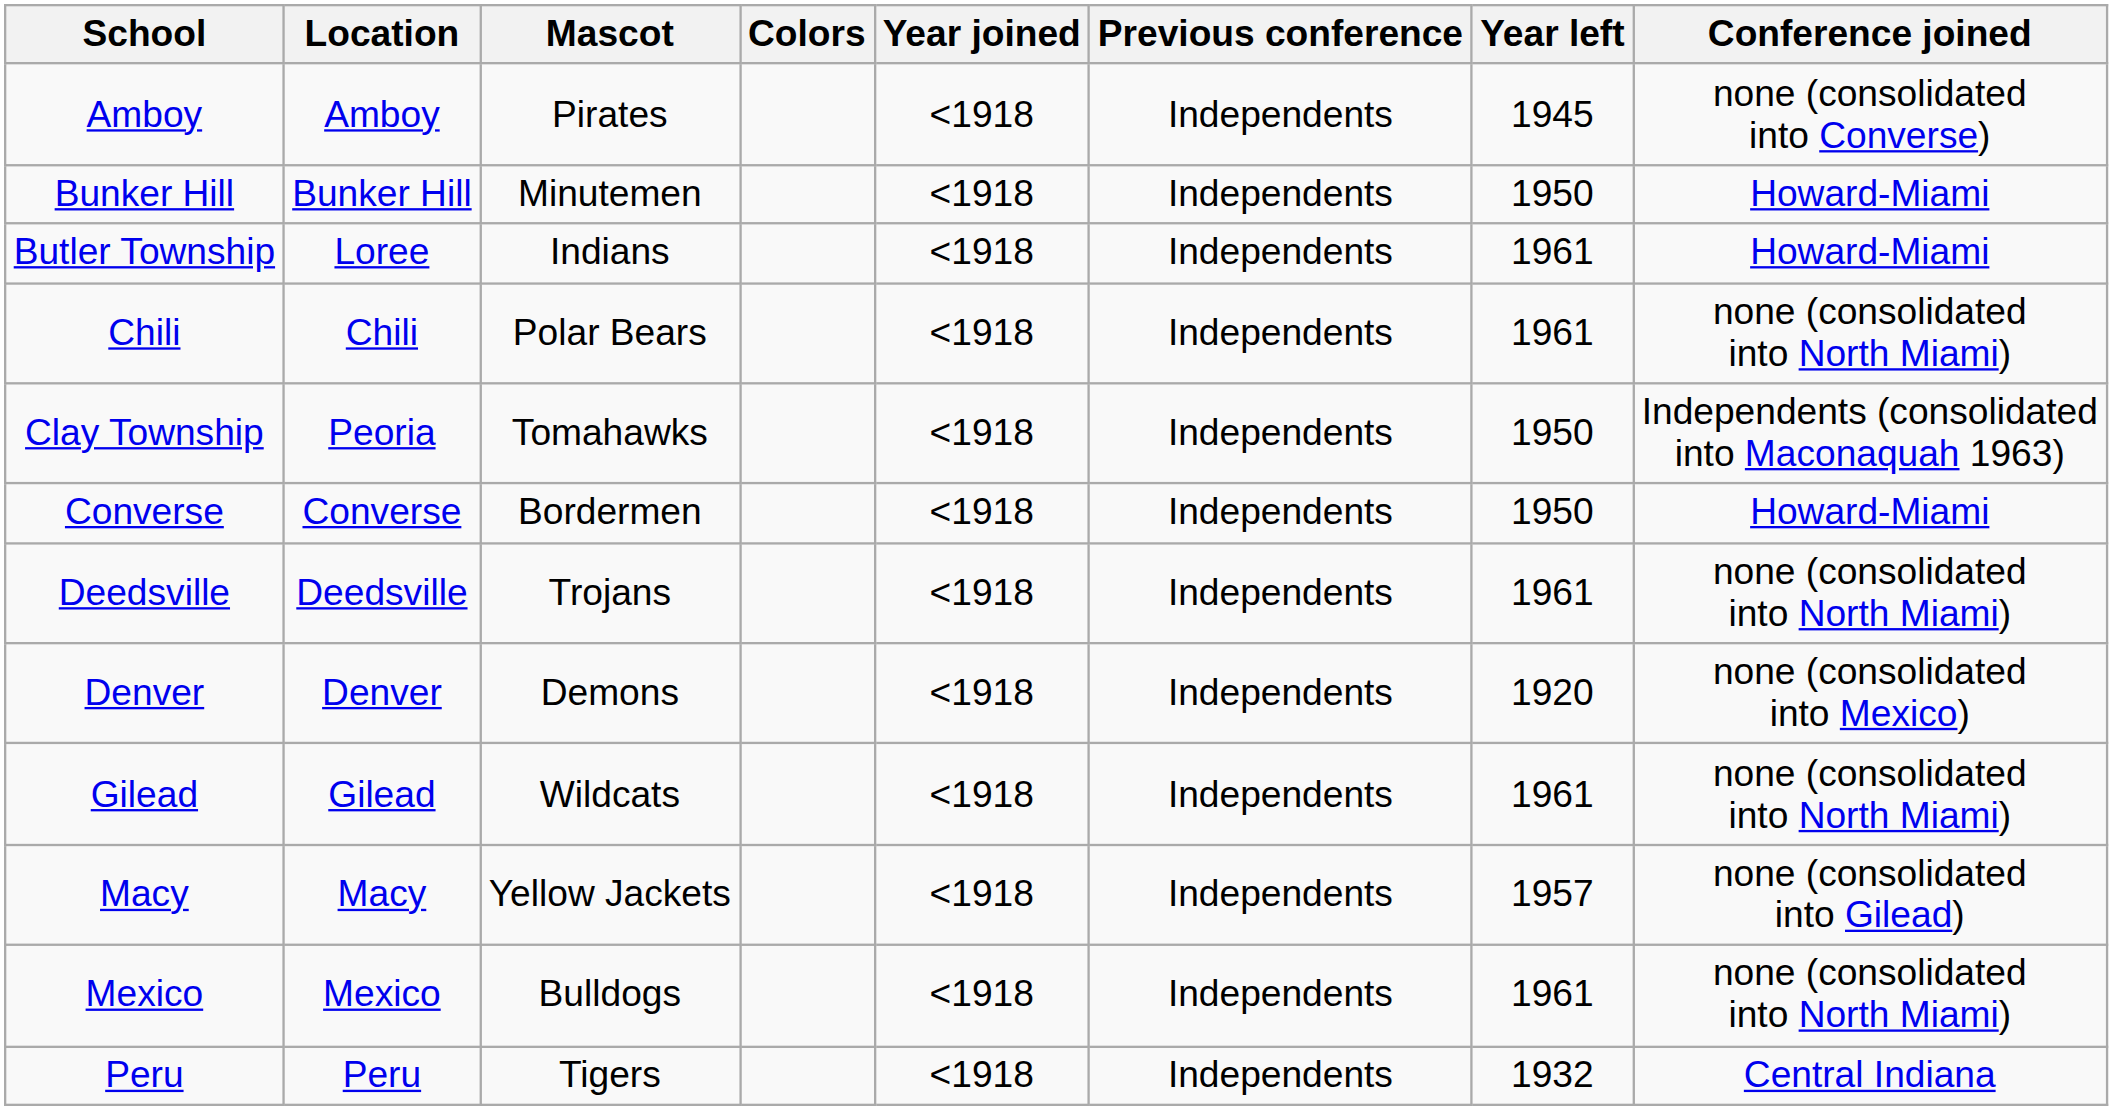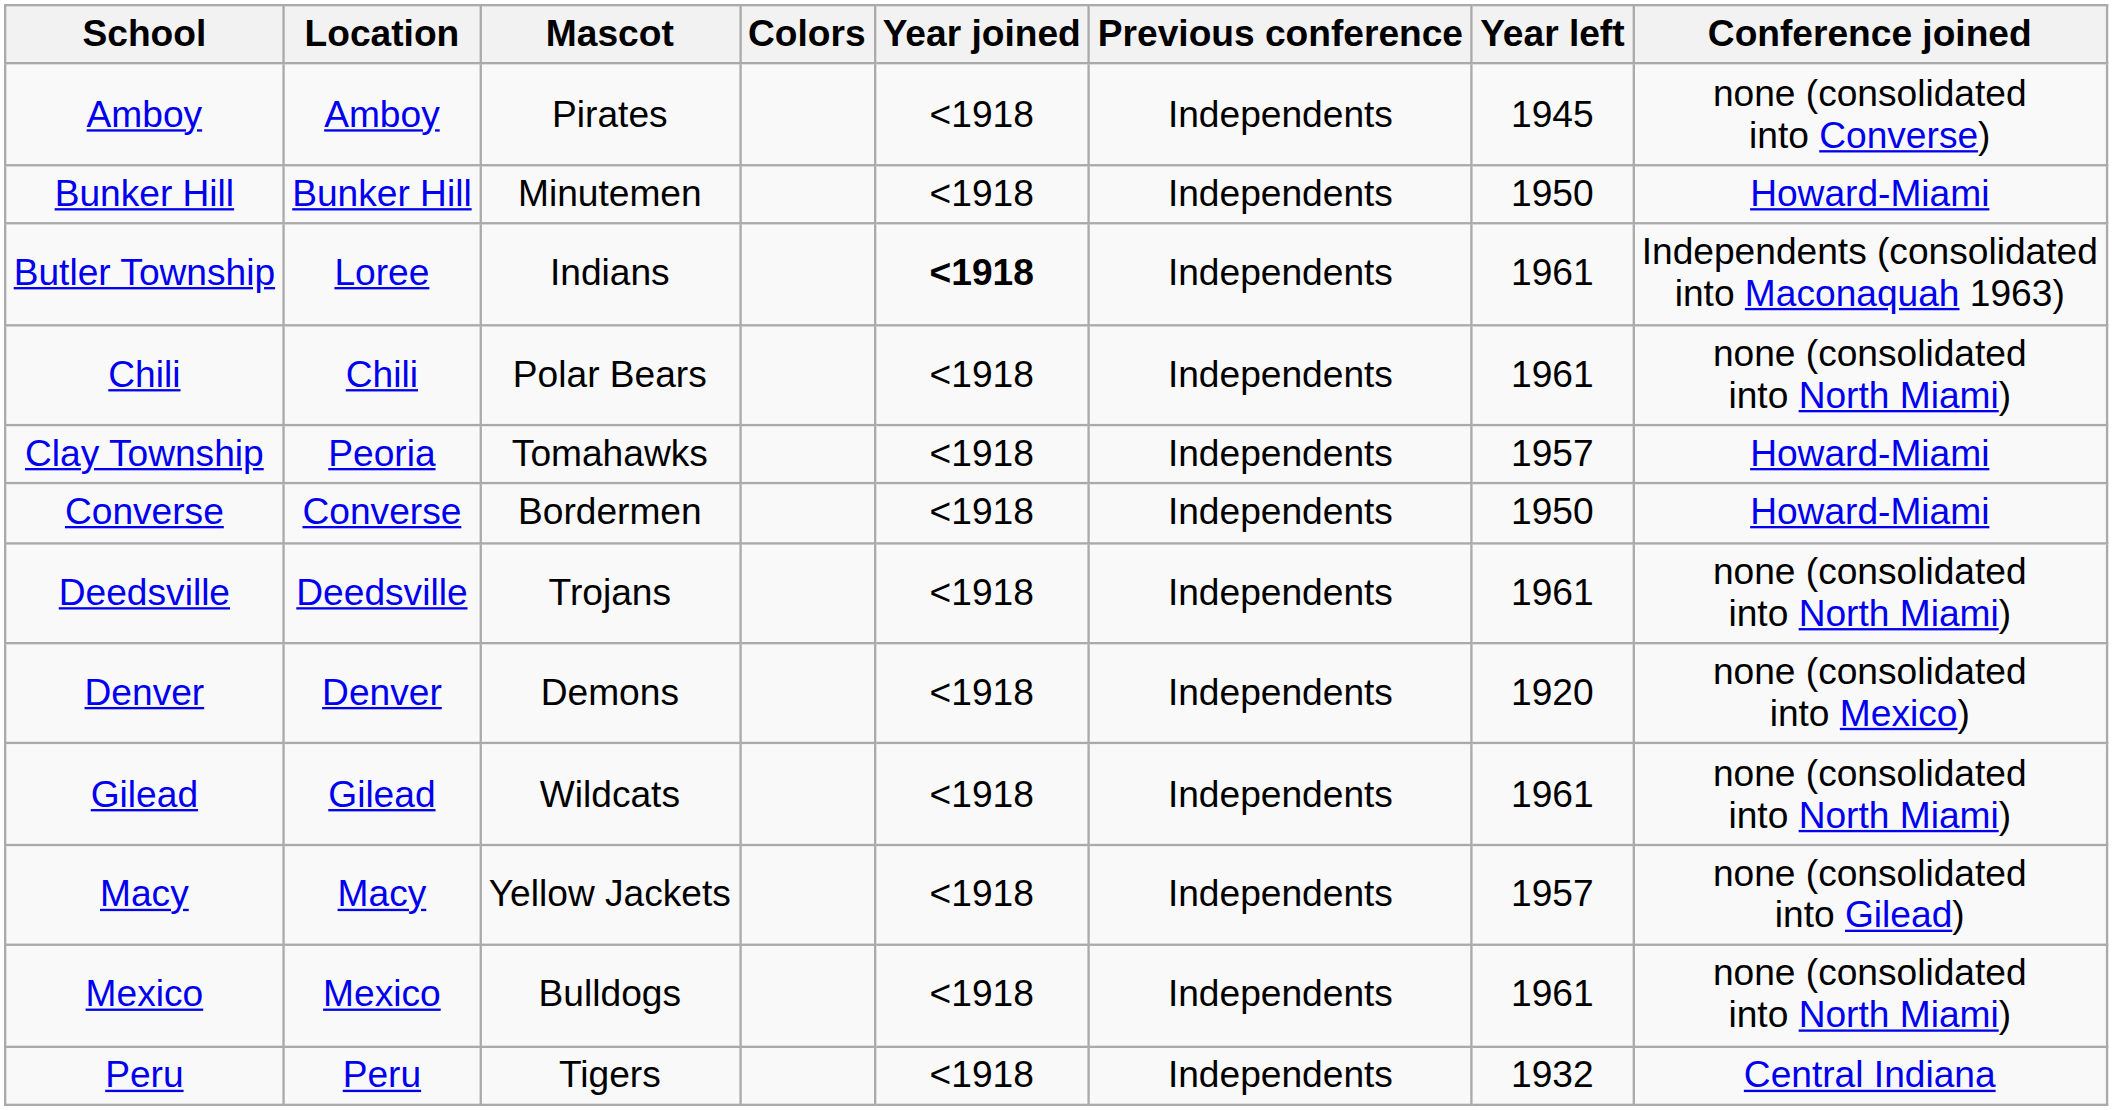 <table class="wikitable" style="text-align:center;">
 <tr>
 <th>School</th>
 <th>Location</th>
 <th>Mascot</th>
 <th>Colors</th>
 <th>Year joined</th>
 <th>Previous conference</th>
 <th>Year left</th>
 <th>Conference joined</th>
 </tr>
 <tr>
 <td><a href='#'>Amboy</a></td>
 <td><a href='#'>Amboy</a></td>
 <td>Pirates</td>
 <td> </td>
 <td><1918</td>
 <td>Independents</td>
 <td>1945</td>
 <td>none (consolidated<br>into <a href='#'>Converse</a>)</td>
 </tr>
 <tr>
 <td><a href='#'>Bunker Hill</a></td>
 <td><a href='#'>Bunker Hill</a></td>
 <td>Minutemen</td>
 <td> </td>
 <td><1918</td>
 <td>Independents</td>
 <td>1950</td>
 <td><a href='#'>Howard-Miami</a></td>
 </tr>
 <tr>
 <td><a href='#'>Butler Township</a></td>
 <td><a href='#'>Loree</a></td>
 <td>Indians</td>
 <td> </td>
-<td><1918</td>
+<td><strong><1918</strong></td>
 <td>Independents</td>
 <td>1961</td>
-<td><a href='#'>Howard-Miami</a></td>
+<td>Independents (consolidated<br>into <a href='#'>Maconaquah</a> 1963)</td>
 </tr>
 <tr>
 <td><a href='#'>Chili</a></td>
 <td><a href='#'>Chili</a></td>
 <td>Polar Bears</td>
 <td> </td>
 <td><1918</td>
 <td>Independents</td>
 <td>1961</td>
 <td>none (consolidated<br>into <a href='#'>North Miami</a>)</td>
 </tr>
 <tr>
 <td><a href='#'>Clay Township</a></td>
 <td><a href='#'>Peoria</a></td>
 <td>Tomahawks</td>
 <td> </td>
 <td><1918</td>
 <td>Independents</td>
-<td>1950</td>
-<td>Independents (consolidated<br>into <a href='#'>Maconaquah</a> 1963)</td>
+<td>1957</td>
+<td><a href='#'>Howard-Miami</a></td>
 </tr>
 <tr>
 <td><a href='#'>Converse</a></td>
 <td><a href='#'>Converse</a></td>
 <td>Bordermen</td>
 <td> </td>
 <td><1918</td>
 <td>Independents</td>
 <td>1950</td>
 <td><a href='#'>Howard-Miami</a></td>
 </tr>
 <tr>
 <td><a href='#'>Deedsville</a></td>
 <td><a href='#'>Deedsville</a></td>
 <td>Trojans</td>
 <td> </td>
 <td><1918</td>
 <td>Independents</td>
 <td>1961</td>
 <td>none (consolidated<br>into <a href='#'>North Miami</a>)</td>
 </tr>
 <tr>
 <td><a href='#'>Denver</a></td>
 <td><a href='#'>Denver</a></td>
 <td>Demons</td>
 <td> </td>
 <td><1918</td>
 <td>Independents</td>
 <td>1920</td>
 <td>none (consolidated<br>into <a href='#'>Mexico</a>)</td>
 </tr>
 <tr>
 <td><a href='#'>Gilead</a></td>
 <td><a href='#'>Gilead</a></td>
 <td>Wildcats</td>
 <td> </td>
 <td><1918</td>
 <td>Independents</td>
 <td>1961</td>
 <td>none (consolidated<br>into <a href='#'>North Miami</a>)</td>
 </tr>
 <tr>
 <td><a href='#'>Macy</a></td>
 <td><a href='#'>Macy</a></td>
 <td>Yellow Jackets</td>
 <td> </td>
 <td><1918</td>
 <td>Independents</td>
 <td>1957</td>
 <td>none (consolidated<br>into <a href='#'>Gilead</a>)</td>
 </tr>
 <tr>
 <td><a href='#'>Mexico</a></td>
 <td><a href='#'>Mexico</a></td>
 <td>Bulldogs</td>
 <td> </td>
 <td><1918</td>
 <td>Independents</td>
 <td>1961</td>
 <td>none (consolidated<br>into <a href='#'>North Miami</a>)</td>
 </tr>
 <tr>
 <td><a href='#'>Peru</a></td>
 <td><a href='#'>Peru</a></td>
 <td>Tigers</td>
 <td> </td>
 <td><1918</td>
 <td>Independents</td>
 <td>1932</td>
 <td><a href='#'>Central Indiana</a></td>
 </tr>
 </table>
